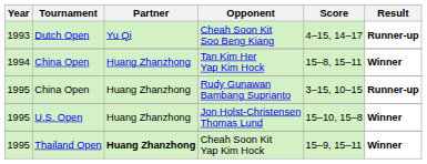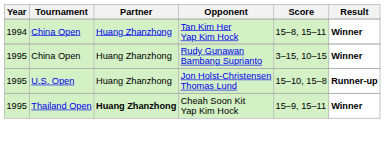 <table class="sortable wikitable" style="font-size: 90%;">
 <tr>
 <th>Year</th>
 <th>Tournament</th>
 <th>Partner</th>
 <th>Opponent</th>
 <th>Score</th>
 <th>Result</th>
-</tr>
-<tr style="background:#D4F1C5">
-<td align="center">1993</td>
-<td align="left"><a href='#'>Dutch Open</a></td>
-<td align="left"> <a href='#'>Yu Qi</a></td>
-<td align="left"> <a href='#'>Cheah Soon Kit</a> <br>  <a href='#'>Soo Beng Kiang</a></td>
-<td align="left">4–15, 14–17</td>
-<td style="text-align:left; background:white"> <strong>Runner-up</strong></td>
 </tr>
 <tr>
 </tr>
 <tr style="background:#D4F1C5">
 <td align="center">1994</td>
 <td align="left"><a href='#'>China Open</a></td>
 <td align="left"> <a href='#'>Huang Zhanzhong</a></td>
 <td align="left"> <a href='#'>Tan Kim Her</a> <br>  <a href='#'>Yap Kim Hock</a></td>
 <td align="left">15–8, 15–11</td>
 <td style="text-align:left; background:white"> <strong>Winner</strong></td>
 </tr>
 <tr>
 </tr>
 <tr style="background:#D4F1C5">
 <td align="center">1995</td>
 <td align="left">China Open</td>
 <td align="left"> Huang Zhanzhong</td>
 <td align="left"> <a href='#'>Rudy Gunawan</a> <br>  <a href='#'>Bambang Suprianto</a></td>
 <td align="left">3–15, 10–15</td>
-<td style="text-align:left; background:white"> <strong>Runner-up</strong></td>
+<td style="text-align:left; background:white"> <strong>Winner</strong></td>
 </tr>
 <tr>
 </tr>
 <tr style="background:#D4F1C5">
 <td align="center">1995</td>
 <td align="left"><a href='#'>U.S. Open</a></td>
 <td align="left"> Huang Zhanzhong</td>
 <td align="left"> <a href='#'>Jon Holst-Christensen</a> <br>  <a href='#'>Thomas Lund</a></td>
 <td align="left">15–10, 15–8</td>
-<td style="text-align:left; background:white"> <strong>Winner</strong></td>
+<td style="text-align:left; background:white"> <strong>Runner-up</strong></td>
 </tr>
 <tr>
 </tr>
 <tr style="background:#D4F1C5">
 <td align="center">1995</td>
 <td align="left"><a href='#'>Thailand Open</a></td>
 <td align="left"><strong> Huang Zhanzhong</strong></td>
 <td align="left"> Cheah Soon Kit <br>  Yap Kim Hock</td>
 <td align="left">15–9, 15–11</td>
 <td style="text-align:left; background:white"> <strong>Winner</strong></td>
 </tr>
 </table>
